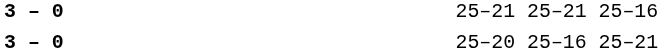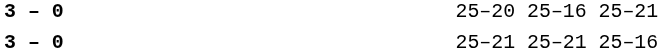 <table>
 <tr>
 <th width=200></th>
 <th width=80></th>
 <th width=200></th>
 <th width=220></th>
 </tr>
 <tr style=font-size:90%>
 <td align=right><strong></strong></td>
 <td align=center><strong>3 – 0</strong></td>
 <td></td>
-<td>25–21 25–21 25–16</td>
+<td>25–20 25–16 25–21</td>
 </tr>
 <tr style=font-size:90%>
 <td align=right><strong></strong></td>
 <td align=center><strong>3 – 0</strong></td>
 <td></td>
-<td>25–20 25–16 25–21</td>
+<td>25–21 25–21 25–16</td>
 </tr>
 </table>
